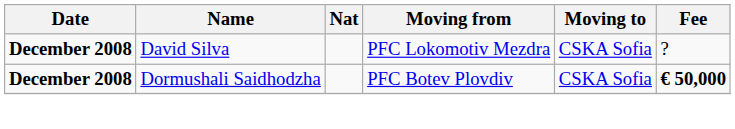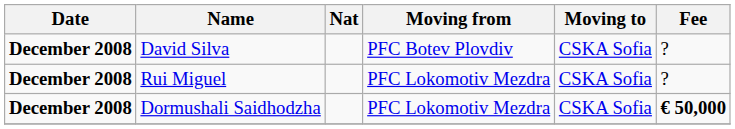 <table class="wikitable">
 <tr>
 <th>Date</th>
 <th>Name</th>
 <th>Nat</th>
 <th>Moving from</th>
 <th>Moving to</th>
 <th>Fee</th>
 </tr>
 <tr>
 <td><strong>December 2008</strong></td>
 <td><a href='#'>David Silva</a></td>
 <td></td>
+<td><a href='#'>PFC Botev Plovdiv</a></td>
+<td><a href='#'>CSKA Sofia</a></td>
+<td>?</td>
+</tr>
+<tr>
+<td><strong>December 2008</strong></td>
+<td><a href='#'>Rui Miguel</a></td>
+<td></td>
 <td><a href='#'>PFC Lokomotiv Mezdra</a></td>
 <td><a href='#'>CSKA Sofia</a></td>
 <td>?</td>
 </tr>
 <tr>
 <td><strong>December 2008</strong></td>
 <td><a href='#'>Dormushali Saidhodzha</a></td>
 <td></td>
-<td><a href='#'>PFC Botev Plovdiv</a></td>
+<td><a href='#'>PFC Lokomotiv Mezdra</a></td>
 <td><a href='#'>CSKA Sofia</a></td>
 <td><strong>€ 50,000</strong></td>
 </tr>
 <tr>
 </tr>
 </table>
